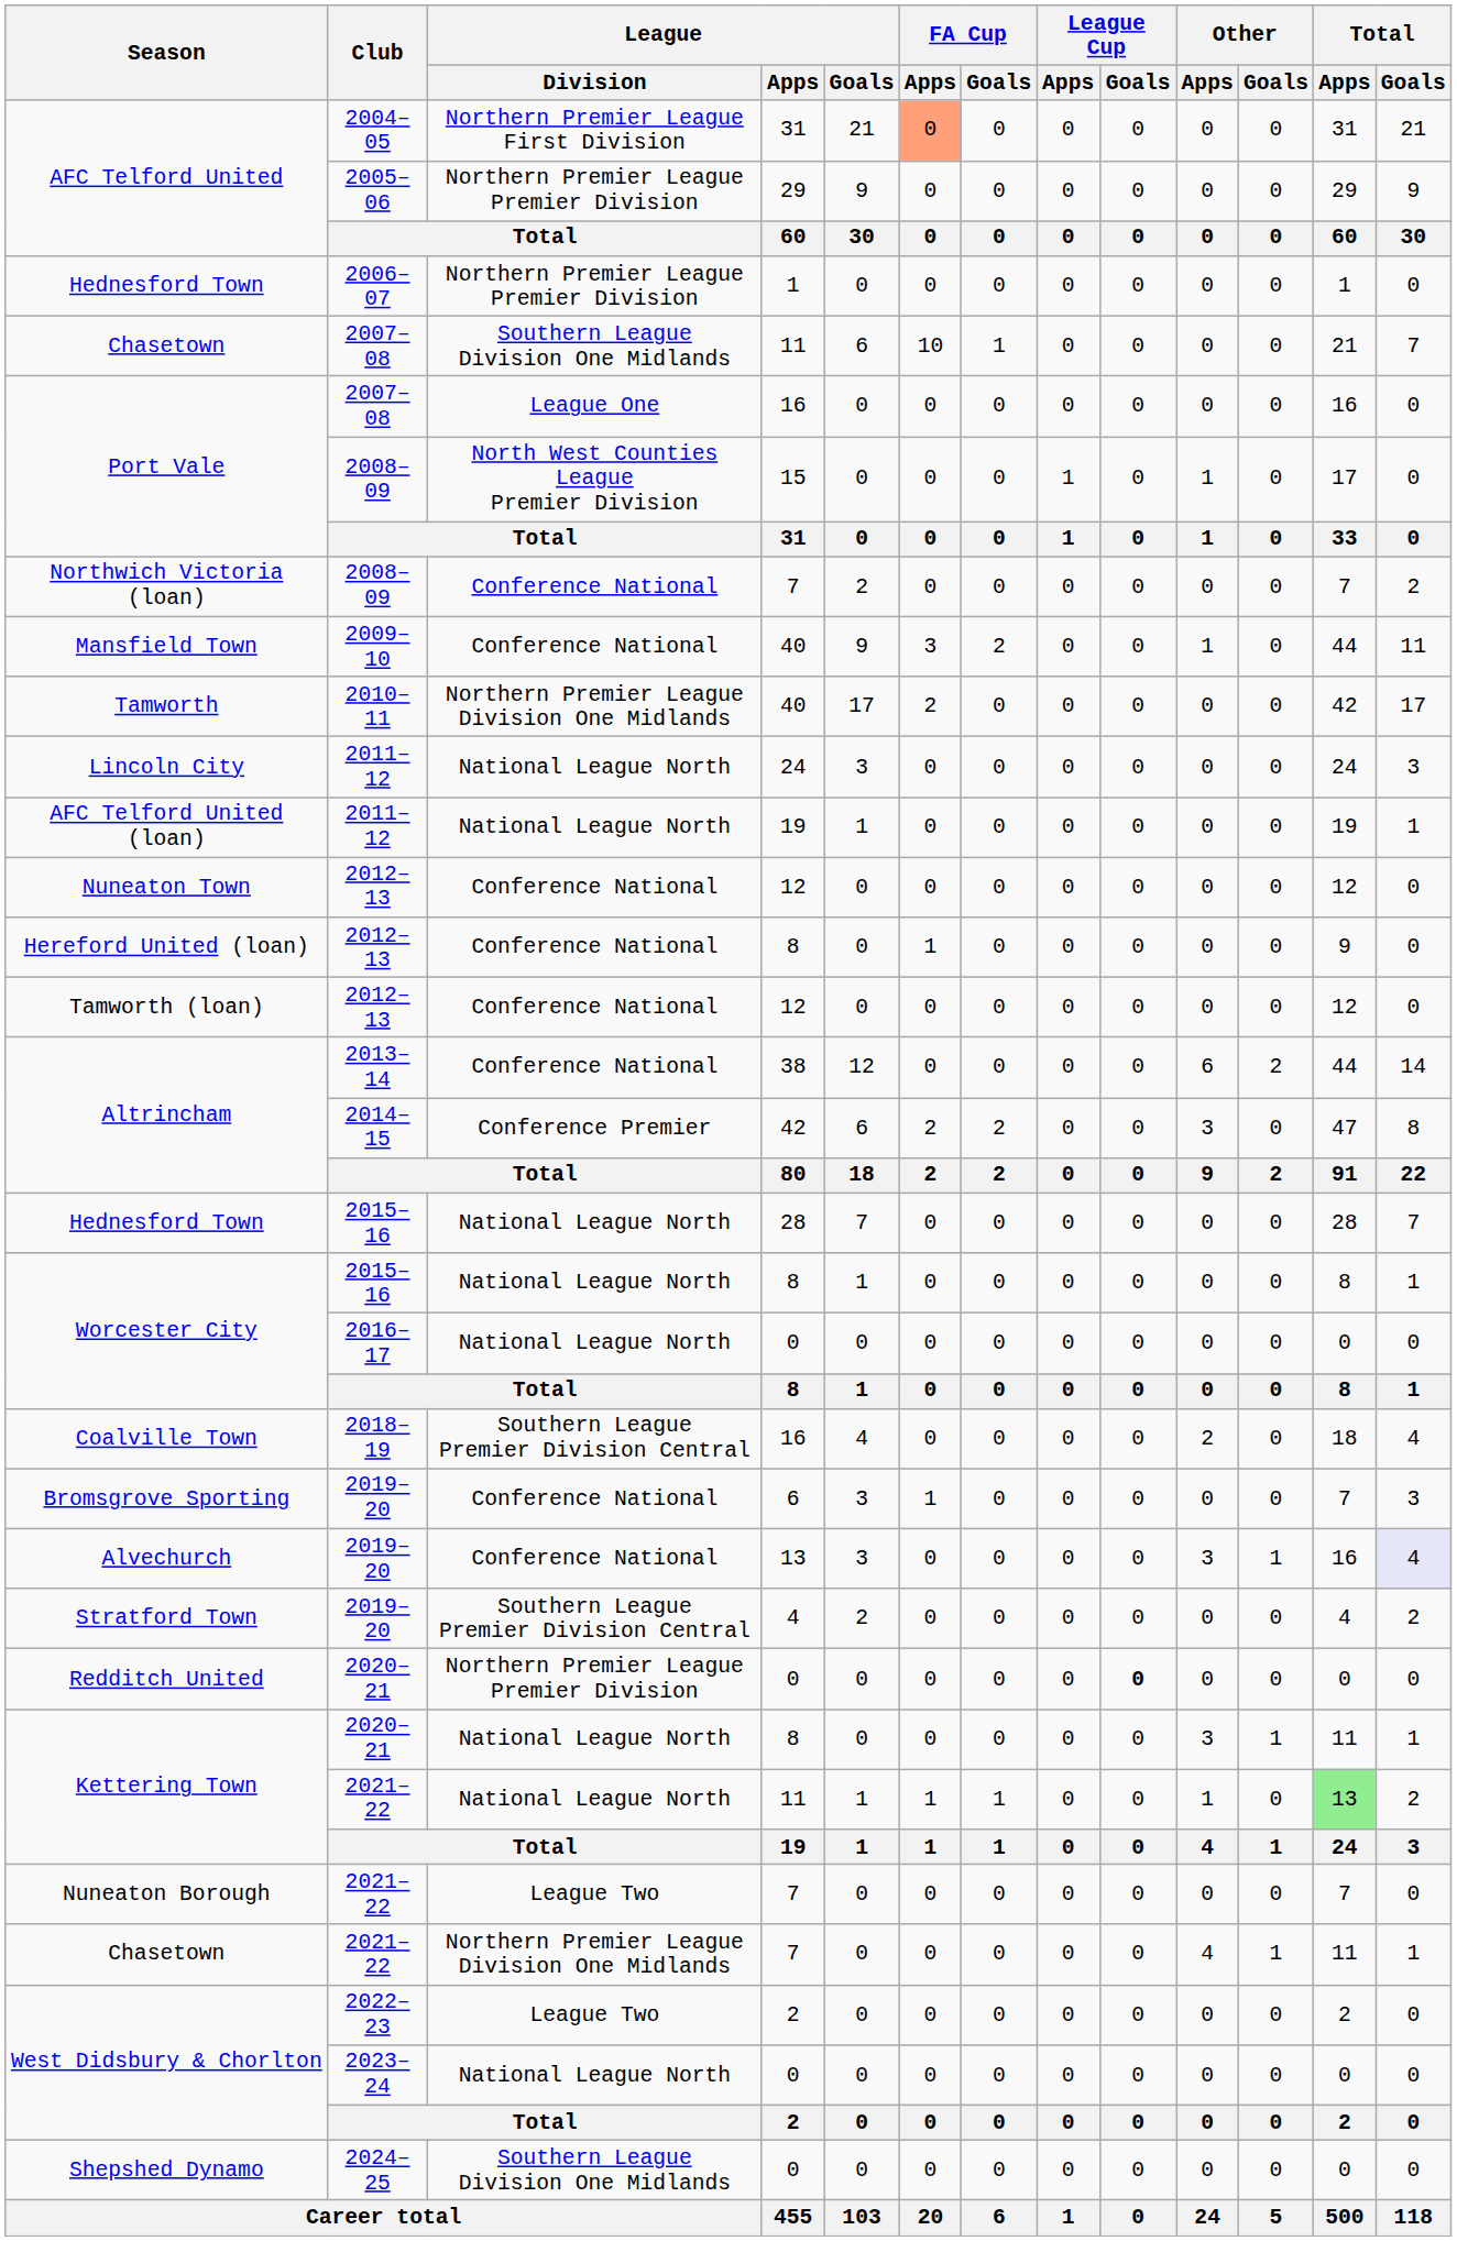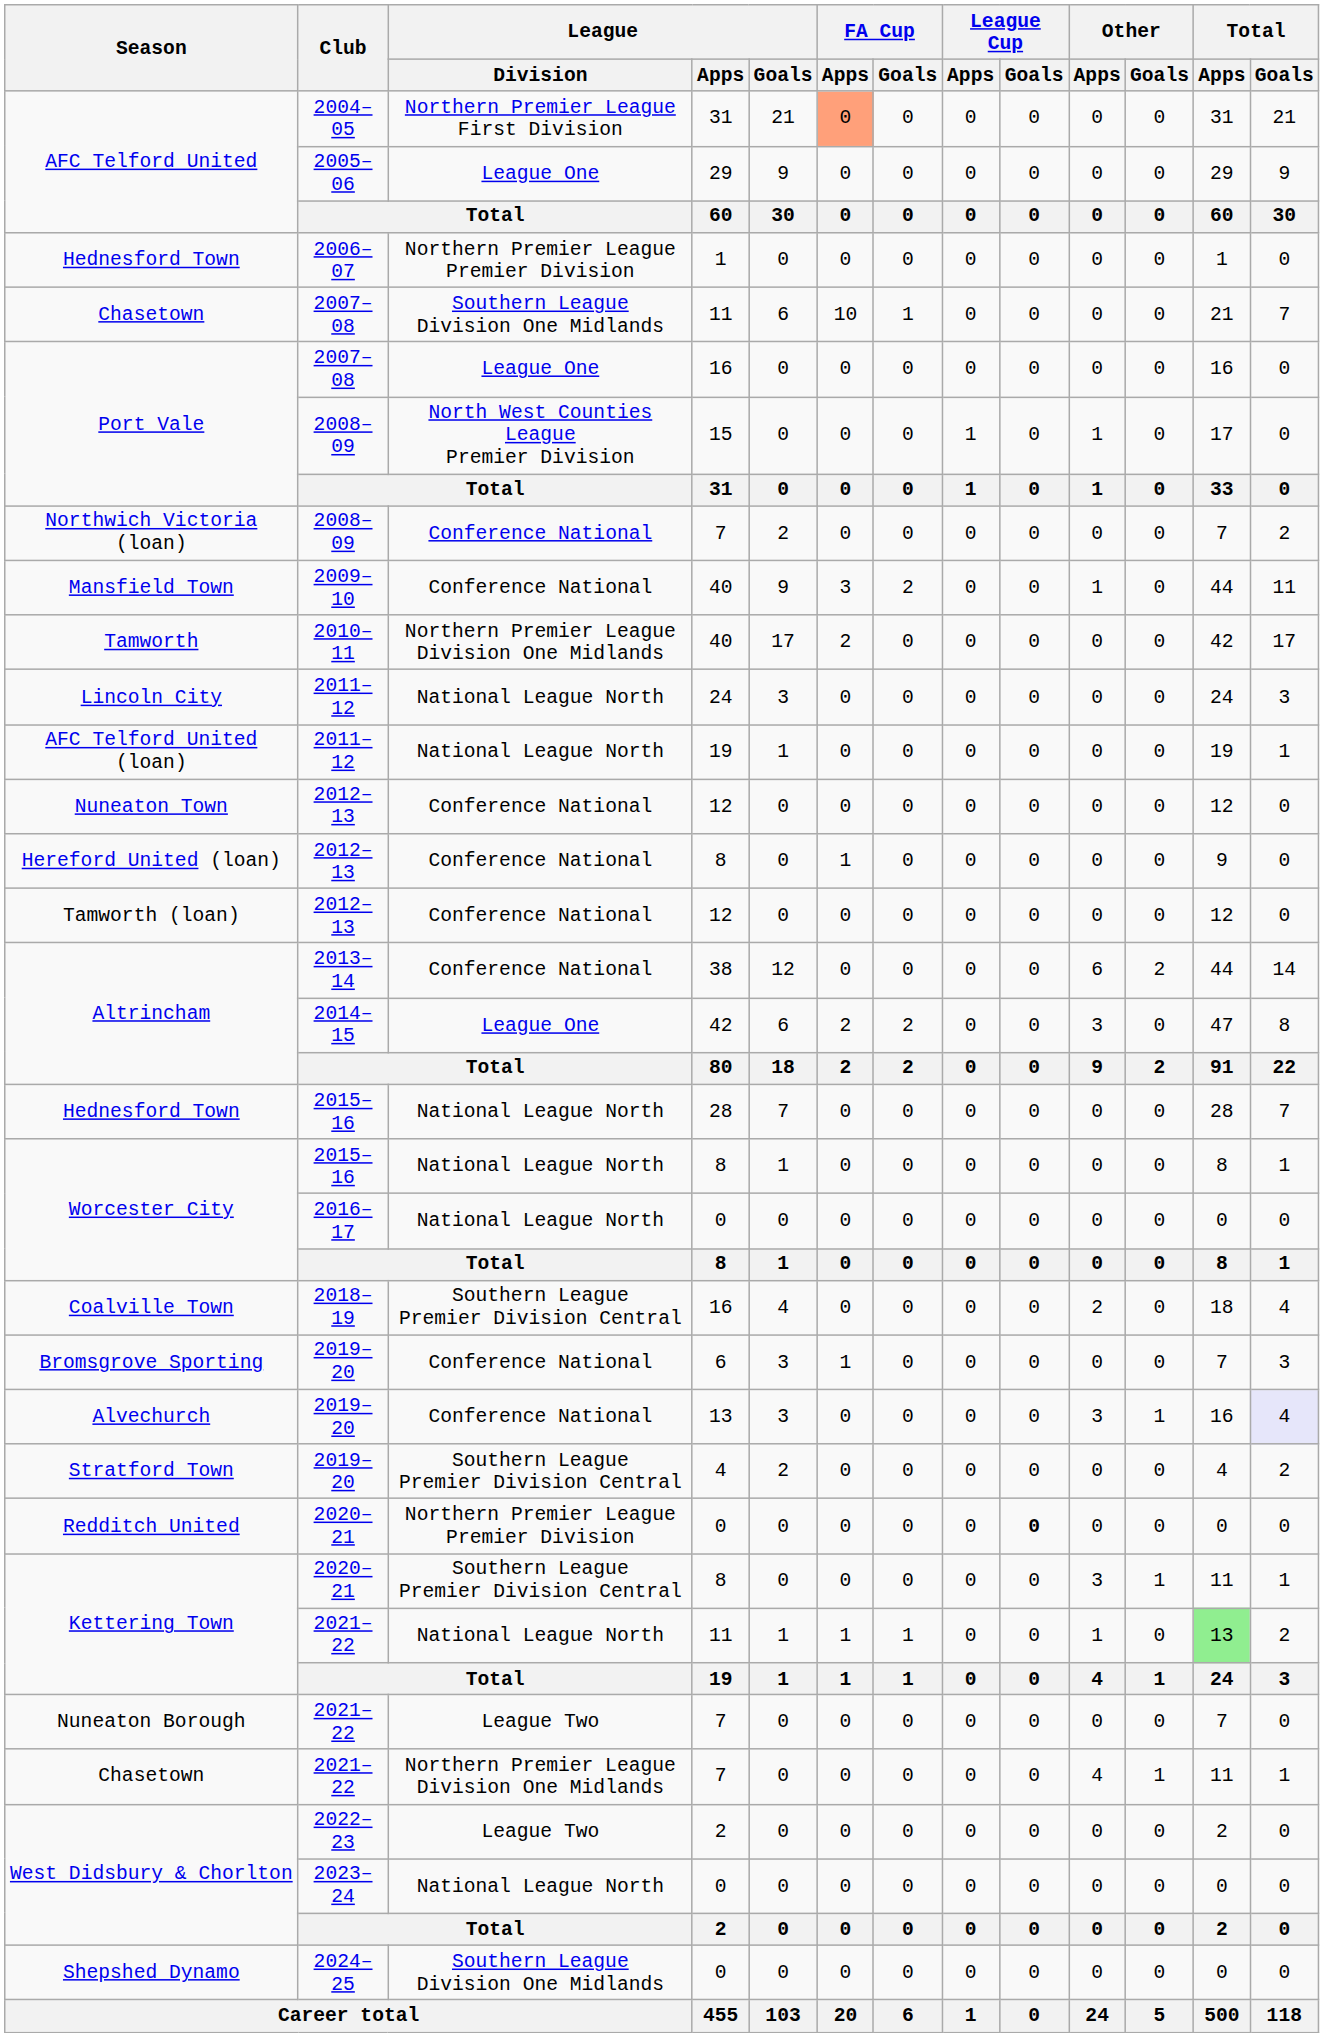 <table class="wikitable" style="text-align:center">
 <tr>
 <th rowspan="2">Season</th>
 <th rowspan="2">Club</th>
 <th colspan="3">League</th>
 <th colspan="2"><a href='#'>FA Cup</a></th>
 <th colspan="2"><a href='#'>League Cup</a></th>
 <th colspan="2">Other</th>
 <th colspan="2">Total</th>
 </tr>
 <tr>
 <th>Division</th>
 <th>Apps</th>
 <th>Goals</th>
 <th>Apps</th>
 <th>Goals</th>
 <th>Apps</th>
 <th>Goals</th>
 <th>Apps</th>
 <th>Goals</th>
 <th>Apps</th>
 <th>Goals</th>
 </tr>
 <tr>
 <td rowspan="3"><a href='#'>AFC Telford United</a></td>
 <td><a href='#'>2004–05</a></td>
 <td><a href='#'>Northern Premier League</a><br>First Division</td>
 <td>31</td>
 <td>21</td>
 <td style="background: lightsalmon;">0</td>
 <td>0</td>
 <td>0</td>
 <td>0</td>
 <td>0</td>
 <td>0</td>
 <td>31</td>
 <td>21</td>
 </tr>
 <tr>
 <td><a href='#'>2005–06</a></td>
-<td>Northern Premier League<br>Premier Division</td>
+<td><a href='#'>League One</a></td>
 <td>29</td>
 <td>9</td>
 <td>0</td>
 <td>0</td>
 <td>0</td>
 <td>0</td>
 <td>0</td>
 <td>0</td>
 <td>29</td>
 <td>9</td>
 </tr>
 <tr>
 <th colspan="2">Total</th>
 <th>60</th>
 <th>30</th>
 <th>0</th>
 <th>0</th>
 <th>0</th>
 <th>0</th>
 <th>0</th>
 <th>0</th>
 <th>60</th>
 <th>30</th>
 </tr>
 <tr>
 <td><a href='#'>Hednesford Town</a></td>
 <td><a href='#'>2006–07</a></td>
 <td>Northern Premier League<br>Premier Division</td>
 <td>1</td>
 <td>0</td>
 <td>0</td>
 <td>0</td>
 <td>0</td>
 <td>0</td>
 <td>0</td>
 <td>0</td>
 <td>1</td>
 <td>0</td>
 </tr>
 <tr>
 <td><a href='#'>Chasetown</a></td>
 <td><a href='#'>2007–08</a></td>
 <td><a href='#'>Southern League</a><br>Division One Midlands</td>
 <td>11</td>
 <td>6</td>
 <td>10</td>
 <td>1</td>
 <td>0</td>
 <td>0</td>
 <td>0</td>
 <td>0</td>
 <td>21</td>
 <td>7</td>
 </tr>
 <tr>
 <td rowspan="3"><a href='#'>Port Vale</a></td>
 <td><a href='#'>2007–08</a></td>
 <td><a href='#'>League One</a></td>
 <td>16</td>
 <td>0</td>
 <td>0</td>
 <td>0</td>
 <td>0</td>
 <td>0</td>
 <td>0</td>
 <td>0</td>
 <td>16</td>
 <td>0</td>
 </tr>
 <tr>
 <td><a href='#'>2008–09</a></td>
 <td><a href='#'>North West Counties League</a><br>Premier Division</td>
 <td>15</td>
 <td>0</td>
 <td>0</td>
 <td>0</td>
 <td>1</td>
 <td>0</td>
 <td>1</td>
 <td>0</td>
 <td>17</td>
 <td>0</td>
 </tr>
 <tr>
 <th colspan="2">Total</th>
 <th>31</th>
 <th>0</th>
 <th>0</th>
 <th>0</th>
 <th>1</th>
 <th>0</th>
 <th>1</th>
 <th>0</th>
 <th>33</th>
 <th>0</th>
 </tr>
 <tr>
 <td><a href='#'>Northwich Victoria</a> (loan)</td>
 <td><a href='#'>2008–09</a></td>
 <td><a href='#'>Conference National</a></td>
 <td>7</td>
 <td>2</td>
 <td>0</td>
 <td>0</td>
 <td>0</td>
 <td>0</td>
 <td>0</td>
 <td>0</td>
 <td>7</td>
 <td>2</td>
 </tr>
 <tr>
 <td><a href='#'>Mansfield Town</a></td>
 <td><a href='#'>2009–10</a></td>
 <td>Conference National</td>
 <td>40</td>
 <td>9</td>
 <td>3</td>
 <td>2</td>
 <td>0</td>
 <td>0</td>
 <td>1</td>
 <td>0</td>
 <td>44</td>
 <td>11</td>
 </tr>
 <tr>
 <td><a href='#'>Tamworth</a></td>
 <td><a href='#'>2010–11</a></td>
 <td>Northern Premier League<br>Division One Midlands</td>
 <td>40</td>
 <td>17</td>
 <td>2</td>
 <td>0</td>
 <td>0</td>
 <td>0</td>
 <td>0</td>
 <td>0</td>
 <td>42</td>
 <td>17</td>
 </tr>
 <tr>
 <td><a href='#'>Lincoln City</a></td>
 <td><a href='#'>2011–12</a></td>
 <td>National League North</td>
 <td>24</td>
 <td>3</td>
 <td>0</td>
 <td>0</td>
 <td>0</td>
 <td>0</td>
 <td>0</td>
 <td>0</td>
 <td>24</td>
 <td>3</td>
 </tr>
 <tr>
 <td><a href='#'>AFC Telford United</a> (loan)</td>
 <td><a href='#'>2011–12</a></td>
 <td>National League North</td>
 <td>19</td>
 <td>1</td>
 <td>0</td>
 <td>0</td>
 <td>0</td>
 <td>0</td>
 <td>0</td>
 <td>0</td>
 <td>19</td>
 <td>1</td>
 </tr>
 <tr>
 <td><a href='#'>Nuneaton Town</a></td>
 <td><a href='#'>2012–13</a></td>
 <td>Conference National</td>
 <td>12</td>
 <td>0</td>
 <td>0</td>
 <td>0</td>
 <td>0</td>
 <td>0</td>
 <td>0</td>
 <td>0</td>
 <td>12</td>
 <td>0</td>
 </tr>
 <tr>
 <td><a href='#'>Hereford United</a> (loan)</td>
 <td><a href='#'>2012–13</a></td>
 <td>Conference National</td>
 <td>8</td>
 <td>0</td>
 <td>1</td>
 <td>0</td>
 <td>0</td>
 <td>0</td>
 <td>0</td>
 <td>0</td>
 <td>9</td>
 <td>0</td>
 </tr>
 <tr>
 <td>Tamworth (loan)</td>
 <td><a href='#'>2012–13</a></td>
 <td>Conference National</td>
 <td>12</td>
 <td>0</td>
 <td>0</td>
 <td>0</td>
 <td>0</td>
 <td>0</td>
 <td>0</td>
 <td>0</td>
 <td>12</td>
 <td>0</td>
 </tr>
 <tr>
 <td rowspan="3"><a href='#'>Altrincham</a></td>
 <td><a href='#'>2013–14</a></td>
 <td>Conference National</td>
 <td>38</td>
 <td>12</td>
 <td>0</td>
 <td>0</td>
 <td>0</td>
 <td>0</td>
 <td>6</td>
 <td>2</td>
 <td>44</td>
 <td>14</td>
 </tr>
 <tr>
 <td><a href='#'>2014–15</a></td>
-<td>Conference Premier</td>
+<td><a href='#'>League One</a></td>
 <td>42</td>
 <td>6</td>
 <td>2</td>
 <td>2</td>
 <td>0</td>
 <td>0</td>
 <td>3</td>
 <td>0</td>
 <td>47</td>
 <td>8</td>
 </tr>
 <tr>
 <th colspan="2">Total</th>
 <th>80</th>
 <th>18</th>
 <th>2</th>
 <th>2</th>
 <th>0</th>
 <th>0</th>
 <th>9</th>
 <th>2</th>
 <th>91</th>
 <th>22</th>
 </tr>
 <tr>
 <td><a href='#'>Hednesford Town</a></td>
 <td><a href='#'>2015–16</a></td>
 <td>National League North</td>
 <td>28</td>
 <td>7</td>
 <td>0</td>
 <td>0</td>
 <td>0</td>
 <td>0</td>
 <td>0</td>
 <td>0</td>
 <td>28</td>
 <td>7</td>
 </tr>
 <tr>
 <td rowspan="3"><a href='#'>Worcester City</a></td>
 <td><a href='#'>2015–16</a></td>
 <td>National League North</td>
 <td>8</td>
 <td>1</td>
 <td>0</td>
 <td>0</td>
 <td>0</td>
 <td>0</td>
 <td>0</td>
 <td>0</td>
 <td>8</td>
 <td>1</td>
 </tr>
 <tr>
 <td><a href='#'>2016–17</a></td>
 <td>National League North</td>
 <td>0</td>
 <td>0</td>
 <td>0</td>
 <td>0</td>
 <td>0</td>
 <td>0</td>
 <td>0</td>
 <td>0</td>
 <td>0</td>
 <td>0</td>
 </tr>
 <tr>
 <th colspan="2">Total</th>
 <th>8</th>
 <th>1</th>
 <th>0</th>
 <th>0</th>
 <th>0</th>
 <th>0</th>
 <th>0</th>
 <th>0</th>
 <th>8</th>
 <th>1</th>
 </tr>
 <tr>
 <td><a href='#'>Coalville Town</a></td>
 <td><a href='#'>2018–19</a></td>
 <td>Southern League<br>Premier Division Central</td>
 <td>16</td>
 <td>4</td>
 <td>0</td>
 <td>0</td>
 <td>0</td>
 <td>0</td>
 <td>2</td>
 <td>0</td>
 <td>18</td>
 <td>4</td>
 </tr>
 <tr>
 <td><a href='#'>Bromsgrove Sporting</a></td>
 <td><a href='#'>2019–20</a></td>
 <td>Conference National</td>
 <td>6</td>
 <td>3</td>
 <td>1</td>
 <td>0</td>
 <td>0</td>
 <td>0</td>
 <td>0</td>
 <td>0</td>
 <td>7</td>
 <td>3</td>
 </tr>
 <tr>
 <td><a href='#'>Alvechurch</a></td>
 <td><a href='#'>2019–20</a></td>
 <td>Conference National</td>
 <td>13</td>
 <td>3</td>
 <td>0</td>
 <td>0</td>
 <td>0</td>
 <td>0</td>
 <td>3</td>
 <td>1</td>
 <td>16</td>
 <td style="background: lavender;">4</td>
 </tr>
 <tr>
 <td><a href='#'>Stratford Town</a></td>
 <td><a href='#'>2019–20</a></td>
 <td>Southern League<br>Premier Division Central</td>
 <td>4</td>
 <td>2</td>
 <td>0</td>
 <td>0</td>
 <td>0</td>
 <td>0</td>
 <td>0</td>
 <td>0</td>
 <td>4</td>
 <td>2</td>
 </tr>
 <tr>
 <td><a href='#'>Redditch United</a></td>
 <td><a href='#'>2020–21</a></td>
 <td>Northern Premier League<br>Premier Division</td>
 <td>0</td>
 <td>0</td>
 <td>0</td>
 <td>0</td>
 <td>0</td>
 <td><strong>0</strong></td>
 <td>0</td>
 <td>0</td>
 <td>0</td>
 <td>0</td>
 </tr>
 <tr>
 <td rowspan="3"><a href='#'>Kettering Town</a></td>
 <td><a href='#'>2020–21</a></td>
-<td>National League North</td>
+<td>Southern League<br>Premier Division Central</td>
 <td>8</td>
 <td>0</td>
 <td>0</td>
 <td>0</td>
 <td>0</td>
 <td>0</td>
 <td>3</td>
 <td>1</td>
 <td>11</td>
 <td>1</td>
 </tr>
 <tr>
 <td><a href='#'>2021–22</a></td>
 <td>National League North</td>
 <td>11</td>
 <td>1</td>
 <td>1</td>
 <td>1</td>
 <td>0</td>
 <td>0</td>
 <td>1</td>
 <td>0</td>
 <td style="background: lightgreen;">13</td>
 <td>2</td>
 </tr>
 <tr>
 <th colspan="2">Total</th>
 <th>19</th>
 <th>1</th>
 <th>1</th>
 <th>1</th>
 <th>0</th>
 <th>0</th>
 <th>4</th>
 <th>1</th>
 <th>24</th>
 <th>3</th>
 </tr>
 <tr>
 <td>Nuneaton Borough</td>
 <td><a href='#'>2021–22</a></td>
 <td>League Two</td>
 <td>7</td>
 <td>0</td>
 <td>0</td>
 <td>0</td>
 <td>0</td>
 <td>0</td>
 <td>0</td>
 <td>0</td>
 <td>7</td>
 <td>0</td>
 </tr>
 <tr>
 <td>Chasetown</td>
 <td><a href='#'>2021–22</a></td>
 <td>Northern Premier League<br>Division One Midlands</td>
 <td>7</td>
 <td>0</td>
 <td>0</td>
 <td>0</td>
 <td>0</td>
 <td>0</td>
 <td>4</td>
 <td>1</td>
 <td>11</td>
 <td>1</td>
 </tr>
 <tr>
 <td rowspan="3"><a href='#'>West Didsbury & Chorlton</a></td>
 <td><a href='#'>2022–23</a></td>
 <td>League Two</td>
 <td>2</td>
 <td>0</td>
 <td>0</td>
 <td>0</td>
 <td>0</td>
 <td>0</td>
 <td>0</td>
 <td>0</td>
 <td>2</td>
 <td>0</td>
 </tr>
 <tr>
 <td><a href='#'>2023–24</a></td>
 <td>National League North</td>
 <td>0</td>
 <td>0</td>
 <td>0</td>
 <td>0</td>
 <td>0</td>
 <td>0</td>
 <td>0</td>
 <td>0</td>
 <td>0</td>
 <td>0</td>
 </tr>
 <tr>
 <th colspan="2">Total</th>
 <th>2</th>
 <th>0</th>
 <th>0</th>
 <th>0</th>
 <th>0</th>
 <th>0</th>
 <th>0</th>
 <th>0</th>
 <th>2</th>
 <th>0</th>
 </tr>
 <tr>
 <td><a href='#'>Shepshed Dynamo</a></td>
 <td><a href='#'>2024–25</a></td>
 <td><a href='#'>Southern League</a><br>Division One Midlands</td>
 <td>0</td>
 <td>0</td>
 <td>0</td>
 <td>0</td>
 <td>0</td>
 <td>0</td>
 <td>0</td>
 <td>0</td>
 <td>0</td>
 <td>0</td>
 </tr>
 <tr>
 <th colspan="3">Career total</th>
 <th>455</th>
 <th>103</th>
 <th>20</th>
 <th>6</th>
 <th>1</th>
 <th>0</th>
 <th>24</th>
 <th>5</th>
 <th>500</th>
 <th>118</th>
 </tr>
 </table>
